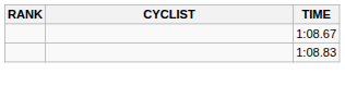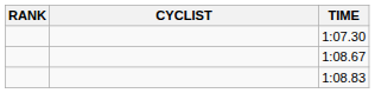 <table class="wikitable" style="font-size:95%;">
 <tr>
 <th>RANK</th>
 <th align="left" style="width: 20em">CYCLIST</th>
 <th ! align=“centre”>TIME</th>
+</tr>
+<tr>
+<td align="center"></td>
+<td></td>
+<td align=“right”>1:07.30</td>
 </tr>
 <tr>
 <td align="center"></td>
 <td></td>
 <td align=“right”>1:08.67</td>
 </tr>
 <tr>
 <td align="center"></td>
 <td></td>
 <td align=“right”>1:08.83</td>
 </tr>
 </table>
